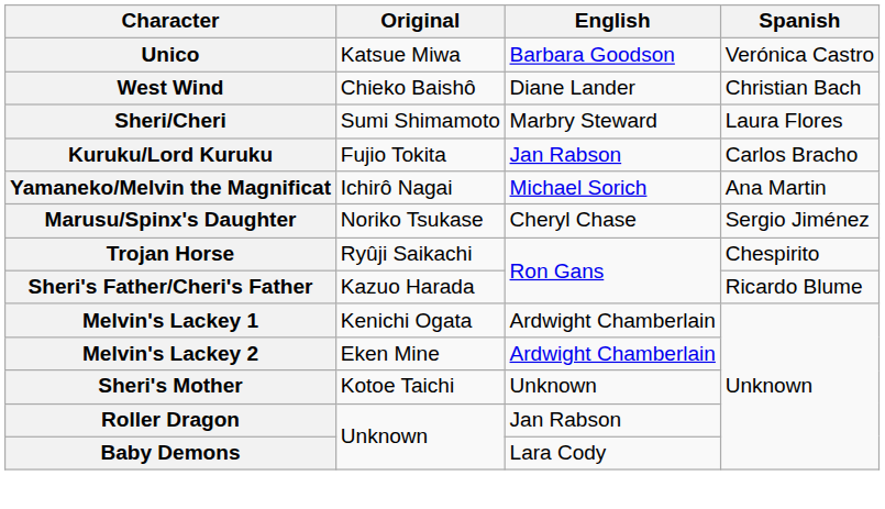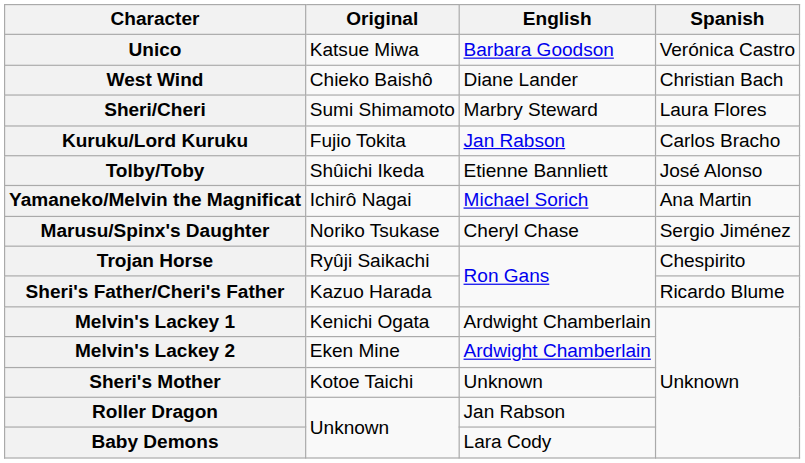 <table class="wikitable">
 <tr>
 <th>Character</th>
 <th>Original</th>
 <th>English</th>
 <th>Spanish</th>
 </tr>
 <tr>
 <th>Unico</th>
 <td>Katsue Miwa</td>
 <td><a href='#'>Barbara Goodson</a></td>
 <td>Verónica Castro</td>
 </tr>
 <tr>
 <th>West Wind</th>
 <td>Chieko Baishô</td>
 <td>Diane Lander</td>
 <td>Christian Bach</td>
 </tr>
 <tr>
 <th>Sheri/Cheri</th>
 <td>Sumi Shimamoto</td>
 <td>Marbry Steward</td>
 <td>Laura Flores</td>
 </tr>
 <tr>
 <th>Kuruku/Lord Kuruku</th>
 <td>Fujio Tokita</td>
 <td><a href='#'>Jan Rabson</a></td>
 <td>Carlos Bracho</td>
+</tr>
+<tr>
+<th>Tolby/Toby</th>
+<td>Shûichi Ikeda</td>
+<td>Etienne Bannliett</td>
+<td>José Alonso</td>
 </tr>
 <tr>
 <th>Yamaneko/Melvin the Magnificat</th>
 <td>Ichirô Nagai</td>
 <td><a href='#'>Michael Sorich</a></td>
 <td>Ana Martin</td>
 </tr>
 <tr>
 <th>Marusu/Spinx's Daughter</th>
 <td>Noriko Tsukase</td>
 <td>Cheryl Chase</td>
 <td>Sergio Jiménez</td>
 </tr>
 <tr>
 <th>Trojan Horse</th>
 <td>Ryûji Saikachi</td>
 <td rowspan="2"><a href='#'>Ron Gans</a></td>
 <td>Chespirito</td>
 </tr>
 <tr>
 <th>Sheri's Father/Cheri's Father</th>
 <td>Kazuo Harada</td>
 <td>Ricardo Blume</td>
 </tr>
 <tr>
 <th>Melvin's Lackey 1</th>
 <td>Kenichi Ogata</td>
 <td>Ardwight Chamberlain</td>
 <td rowspan="5">Unknown</td>
 </tr>
 <tr>
 <th>Melvin's Lackey 2</th>
 <td>Eken Mine</td>
 <td><a href='#'>Ardwight Chamberlain</a></td>
 </tr>
 <tr>
 <th>Sheri's Mother</th>
 <td>Kotoe Taichi</td>
 <td>Unknown</td>
 </tr>
 <tr>
 <th>Roller Dragon</th>
 <td rowspan="2">Unknown</td>
 <td>Jan Rabson</td>
 </tr>
 <tr>
 <th>Baby Demons</th>
 <td>Lara Cody</td>
 </tr>
 </table>
